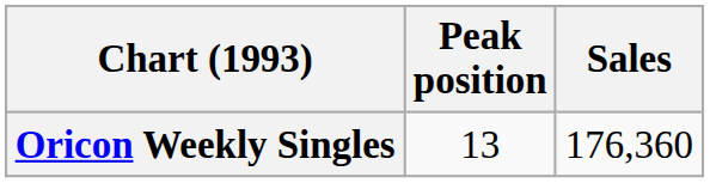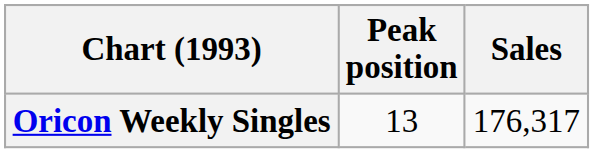 <table class="wikitable sortable plainrowheaders">
 <tr>
 <th scope="col">Chart (1993)</th>
 <th scope="col">Peak<br>position</th>
 <th scope="col">Sales</th>
 </tr>
 <tr>
 <th scope="row"><a href='#'>Oricon</a> Weekly Singles</th>
 <td align="center">13</td>
-<td align="center">176,360</td>
+<td align="center">176,317</td>
 </tr>
 </table>
